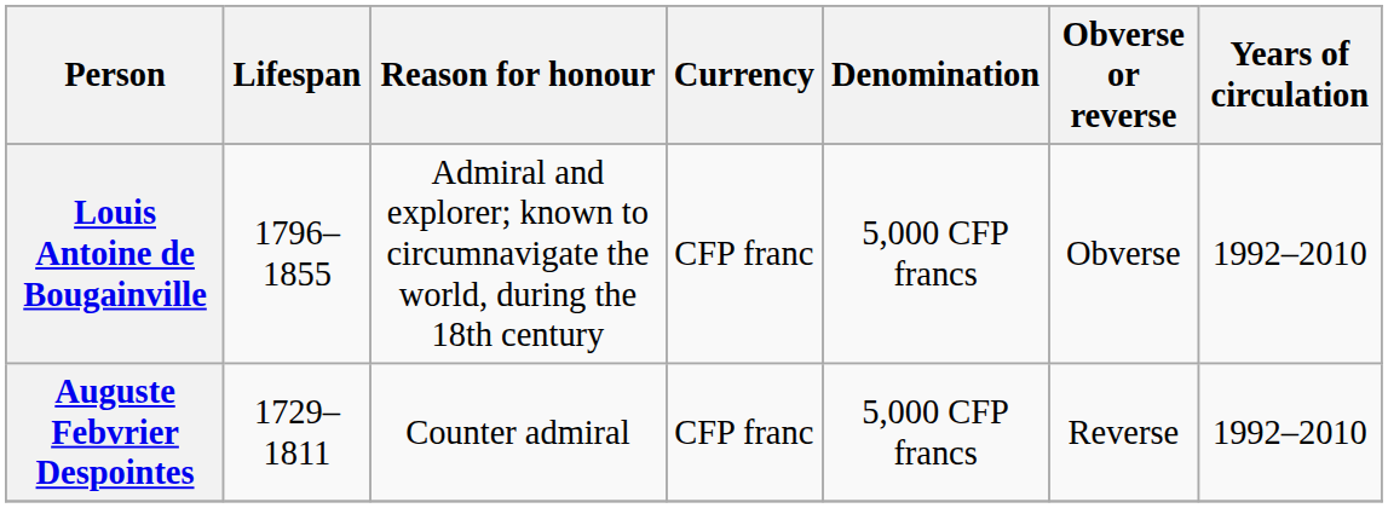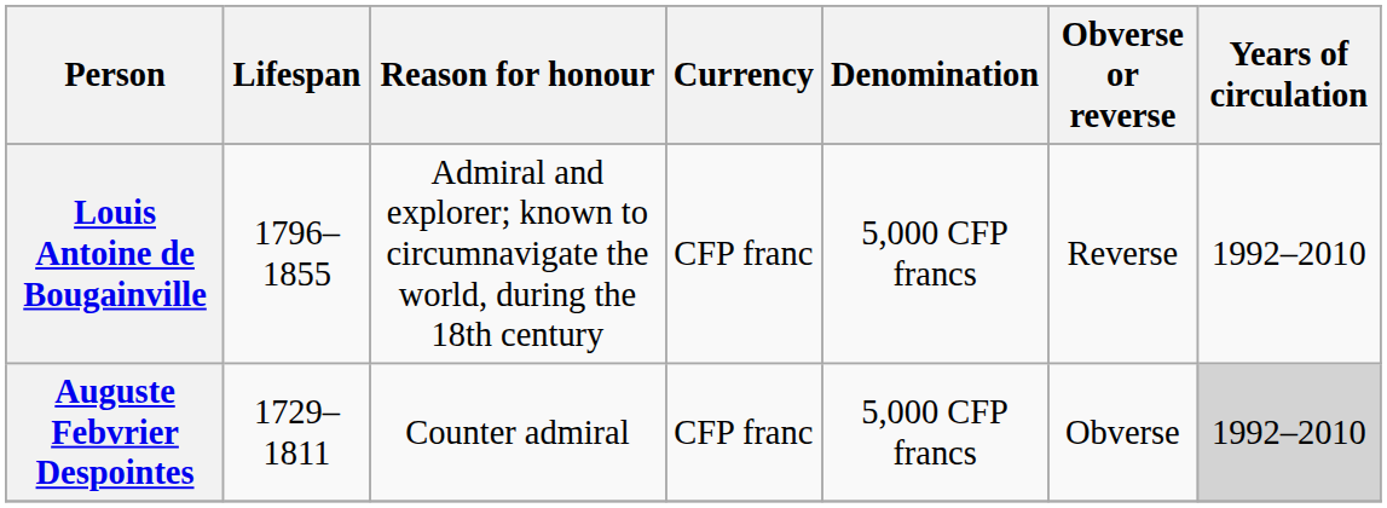 <table class="wikitable" style="font-size:95%; text-align:center;">
 <tr>
 <th>Person</th>
 <th>Lifespan</th>
 <th>Reason for honour</th>
 <th>Currency</th>
 <th>Denomination</th>
 <th>Obverse or reverse</th>
 <th>Years of circulation</th>
 </tr>
 <tr>
 <th><a href='#'>Louis Antoine de Bougainville</a></th>
 <td>1796–1855</td>
 <td>Admiral and explorer; known to circumnavigate the world, during the 18th century</td>
 <td>CFP franc</td>
 <td>5,000 CFP francs</td>
-<td>Obverse</td>
+<td>Reverse</td>
 <td>1992–2010</td>
 </tr>
 <tr>
 <th><a href='#'>Auguste Febvrier Despointes</a></th>
 <td>1729–1811</td>
 <td>Counter admiral</td>
 <td>CFP franc</td>
 <td>5,000 CFP francs</td>
-<td>Reverse</td>
-<td>1992–2010</td>
+<td>Obverse</td>
+<td style="background: lightgrey;">1992–2010</td>
 </tr>
 <tr>
 </tr>
 </table>
